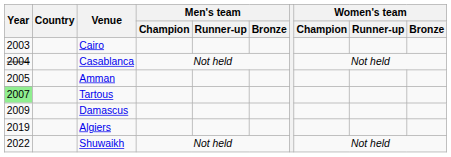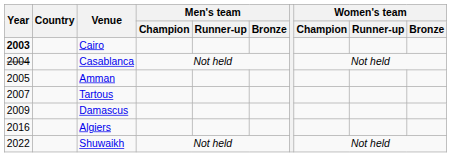 <table class="wikitable" style="font-size:90%">
 <tr>
 <th rowspan="2">Year</th>
 <th rowspan="2">Country</th>
 <th rowspan="2">Venue</th>
 <th colspan="3">Men's team</th>
 <th rowspan="9"></th>
 <th colspan="3">Women's team</th>
 </tr>
 <tr>
 <th>Champion</th>
 <th>Runner-up</th>
 <th>Bronze</th>
 <th>Champion</th>
 <th>Runner-up</th>
 <th>Bronze</th>
 </tr>
 <tr>
-<td>2003</td>
+<td><strong>2003</strong></td>
 <td></td>
 <td><a href='#'>Cairo</a></td>
 <td></td>
 <td></td>
 <td></td>
 <td></td>
 <td></td>
 <td></td>
 </tr>
 <tr>
 <td><s>2004</s></td>
 <td></td>
 <td><a href='#'>Casablanca</a></td>
 <td colspan="3" align="center"><em>Not held</em></td>
 <td colspan="3" align="center"><em>Not held</em></td>
 </tr>
 <tr>
 <td>2005</td>
 <td></td>
 <td><a href='#'>Amman</a></td>
 <td></td>
 <td></td>
 <td></td>
 <td></td>
 <td></td>
 <td></td>
 </tr>
 <tr>
-<td style="background: lightgreen;">2007</td>
+<td>2007</td>
 <td></td>
 <td><a href='#'>Tartous</a></td>
 <td></td>
 <td></td>
 <td></td>
 <td></td>
 <td></td>
 <td></td>
 </tr>
 <tr>
 <td>2009</td>
 <td></td>
 <td><a href='#'>Damascus</a></td>
 <td></td>
 <td></td>
 <td></td>
 <td></td>
 <td></td>
 <td></td>
 </tr>
 <tr>
-<td>2019</td>
+<td>2016</td>
 <td></td>
 <td><a href='#'>Algiers</a></td>
 <td></td>
 <td></td>
 <td></td>
 <td></td>
 <td></td>
 <td></td>
 </tr>
 <tr>
 <td>2022</td>
 <td></td>
 <td><a href='#'>Shuwaikh</a></td>
 <td colspan="3" align="center"><em>Not held</em></td>
 <td colspan="3" align="center"><em>Not held</em></td>
 </tr>
 </table>
